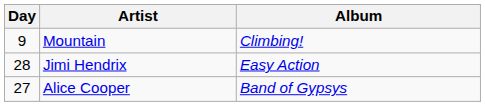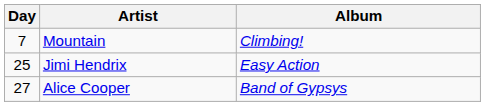 <table class="wikitable" border="1">
 <tr>
 <th>Day</th>
 <th width="200">Artist</th>
 <th width="250">Album</th>
 </tr>
 <tr>
-<td style="text-align:center;" rowspan="1">9</td>
+<td style="text-align:center;" rowspan="1">7</td>
 <td><a href='#'>Mountain</a></td>
 <td><em><a href='#'>Climbing!</a></em></td>
 </tr>
 <tr>
-<td style="text-align:center;" rowspan="1">28</td>
+<td style="text-align:center;" rowspan="1">25</td>
 <td><a href='#'>Jimi Hendrix</a></td>
 <td><em><a href='#'>Easy Action</a></em></td>
 </tr>
 <tr>
 <td style="text-align:center;" rowspan="1">27</td>
 <td><a href='#'>Alice Cooper</a></td>
 <td><em><a href='#'>Band of Gypsys</a></em></td>
 </tr>
 </table>
